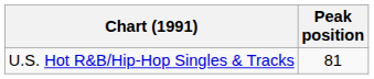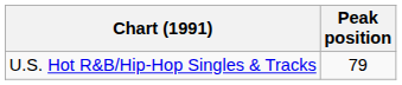 <table class="wikitable sortable">
 <tr>
 <th align="left">Chart (1991)</th>
 <th align="center">Peak<br>position</th>
 </tr>
 <tr>
 <td align="left">U.S. <a href='#'>Hot R&B/Hip-Hop Singles & Tracks</a></td>
-<td align="center">81</td>
+<td align="center">79</td>
 </tr>
 </table>
